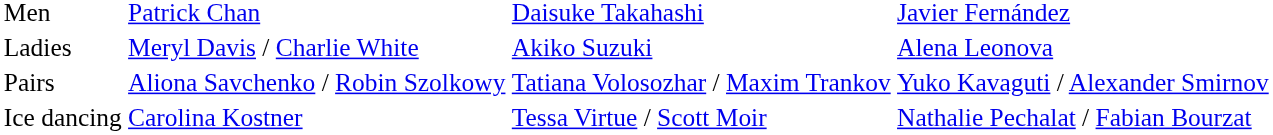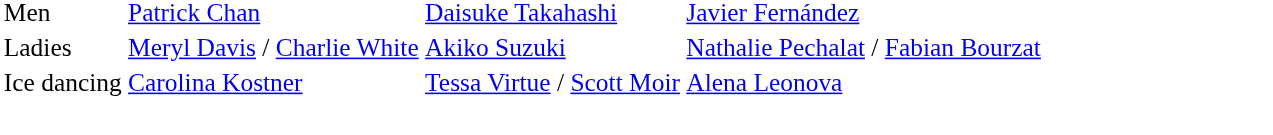 <table>
 <tr>
 <td>Men</td>
 <td> <a href='#'>Patrick Chan</a></td>
 <td> <a href='#'>Daisuke Takahashi</a></td>
 <td> <a href='#'>Javier Fernández</a></td>
 </tr>
 <tr>
 <td>Ladies</td>
 <td> <a href='#'>Meryl Davis</a> / <a href='#'>Charlie White</a></td>
 <td> <a href='#'>Akiko Suzuki</a></td>
-<td> <a href='#'>Alena Leonova</a></td>
-</tr>
-<tr>
-<td>Pairs</td>
-<td> <a href='#'>Aliona Savchenko</a> / <a href='#'>Robin Szolkowy</a></td>
-<td> <a href='#'>Tatiana Volosozhar</a> / <a href='#'>Maxim Trankov</a></td>
-<td> <a href='#'>Yuko Kavaguti</a> / <a href='#'>Alexander Smirnov</a></td>
+<td> <a href='#'>Nathalie Pechalat</a> / <a href='#'>Fabian Bourzat</a></td>
 </tr>
 <tr>
 <td>Ice dancing</td>
 <td> <a href='#'>Carolina Kostner</a></td>
 <td> <a href='#'>Tessa Virtue</a> / <a href='#'>Scott Moir</a></td>
-<td> <a href='#'>Nathalie Pechalat</a> / <a href='#'>Fabian Bourzat</a></td>
+<td> <a href='#'>Alena Leonova</a></td>
 </tr>
 </table>
